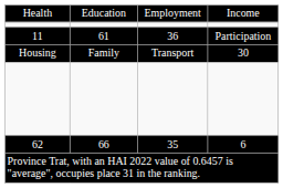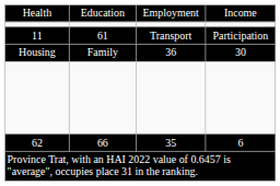 <table class="wikitable floatright" style="width:400px;">
 <tr>
 <td style="text-align:center; width:100px; background:black; color:white;">Health</td>
 <td style="text-align:center; width:100px; background:black; color:white;">Education</td>
 <td style="text-align:center; width:100px; background:black; color:white;">Employment</td>
 <td style="text-align:center; width:100px; background:black; color:white;">Income</td>
 </tr>
 <tr>
 <td></td>
 <td></td>
 <td></td>
 <td></td>
 </tr>
 <tr>
 <td style="text-align:center; background:black; color:white;">11</td>
 <td style="text-align:center; background:black; color:white;">61</td>
-<td style="text-align:center; background:black; color:white;">36</td>
+<td style="text-align:center; background:black; color:white;">Transport</td>
 <td style="text-align:center; background:black; color:white;">Participation</td>
 </tr>
 <tr>
 <td style="text-align:center; background:black; color:white;">Housing</td>
 <td style="text-align:center; background:black; color:white;">Family</td>
-<td style="text-align:center; background:black; color:white;">Transport</td>
+<td style="text-align:center; background:black; color:white;">36</td>
 <td style="text-align:center; background:black; color:white;">30</td>
 </tr>
 <tr>
 <td style="height:100px;"></td>
 <td></td>
 <td></td>
 <td></td>
 </tr>
 <tr>
 <td style="text-align:center; background:black; color:white;">62</td>
 <td style="text-align:center; background:black; color:white;">66</td>
 <td style="text-align:center; background:black; color:white;">35</td>
 <td style="text-align:center; background:black; color:white;">6</td>
 </tr>
 <tr>
 <td colspan="4"; style="background:black; color:white;">Province Trat, with an HAI 2022 value of 0.6457 is "average", occupies place 31 in the ranking.</td>
 </tr>
 </table>
